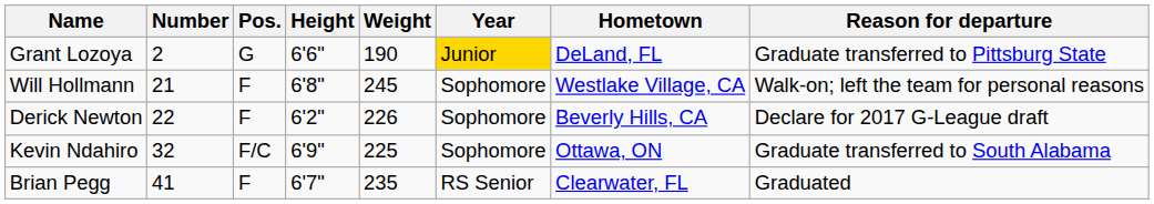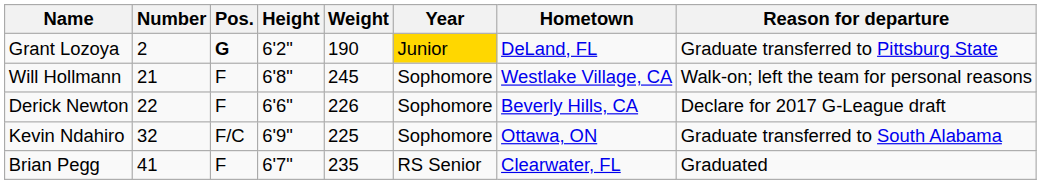 <table class="wikitable sortable" border="1">
 <tr>
 <th>Name</th>
 <th>Number</th>
 <th>Pos.</th>
 <th>Height</th>
 <th>Weight</th>
 <th>Year</th>
 <th>Hometown</th>
 <th class="unsortable">Reason for departure</th>
 </tr>
 <tr>
 <td>Grant Lozoya</td>
 <td>2</td>
-<td>G</td>
-<td>6'6"</td>
+<td><strong>G</strong></td>
+<td>6'2"</td>
 <td>190</td>
 <td style="background: gold;">Junior</td>
 <td><a href='#'>DeLand, FL</a></td>
 <td>Graduate transferred to <a href='#'>Pittsburg State</a></td>
 </tr>
 <tr>
 <td>Will Hollmann</td>
 <td>21</td>
 <td>F</td>
 <td>6'8"</td>
 <td>245</td>
 <td>Sophomore</td>
 <td><a href='#'>Westlake Village, CA</a></td>
 <td>Walk-on; left the team for personal reasons</td>
 </tr>
 <tr>
 <td>Derick Newton</td>
 <td>22</td>
 <td>F</td>
-<td>6'2"</td>
+<td>6'6"</td>
 <td>226</td>
 <td>Sophomore</td>
 <td><a href='#'>Beverly Hills, CA</a></td>
 <td>Declare for 2017 G-League draft</td>
 </tr>
 <tr>
 <td>Kevin Ndahiro</td>
 <td>32</td>
 <td>F/C</td>
 <td>6'9"</td>
 <td>225</td>
 <td>Sophomore</td>
 <td><a href='#'>Ottawa, ON</a></td>
 <td>Graduate transferred to <a href='#'>South Alabama</a></td>
 </tr>
 <tr>
 <td>Brian Pegg</td>
 <td>41</td>
 <td>F</td>
 <td>6'7"</td>
 <td>235</td>
 <td>RS Senior</td>
 <td><a href='#'>Clearwater, FL</a></td>
 <td>Graduated</td>
 </tr>
 </table>
